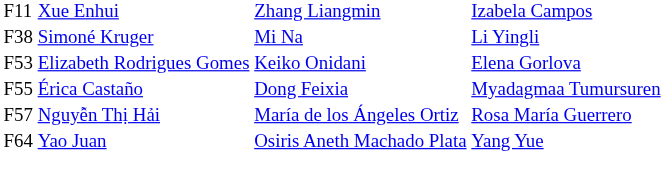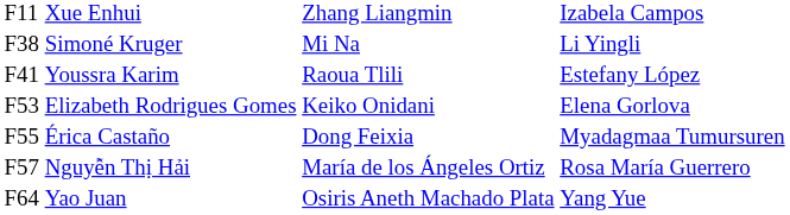 <table>
 <tr>
 <td>F11</td>
 <td><a href='#'>Xue Enhui</a><br></td>
 <td><a href='#'>Zhang Liangmin</a><br></td>
 <td><a href='#'>Izabela Campos</a><br></td>
 </tr>
 <tr>
 <td>F38</td>
 <td><a href='#'>Simoné Kruger</a><br></td>
 <td><a href='#'>Mi Na</a><br></td>
 <td><a href='#'>Li Yingli</a><br></td>
+</tr>
+<tr>
+<td>F41</td>
+<td><a href='#'>Youssra Karim</a><br></td>
+<td><a href='#'>Raoua Tlili</a><br></td>
+<td><a href='#'>Estefany López</a><br></td>
 </tr>
 <tr>
 <td>F53</td>
 <td><a href='#'>Elizabeth Rodrigues Gomes</a><br></td>
 <td><a href='#'>Keiko Onidani</a><br></td>
 <td><a href='#'>Elena Gorlova</a><br></td>
 </tr>
 <tr>
 <td>F55</td>
 <td><a href='#'>Érica Castaño</a><br></td>
 <td><a href='#'>Dong Feixia</a><br></td>
 <td><a href='#'>Myadagmaa Tumursuren</a><br></td>
 </tr>
 <tr>
 <td>F57</td>
 <td><a href='#'>Nguyễn Thị Hải</a><br></td>
 <td><a href='#'>María de los Ángeles Ortiz</a><br></td>
 <td><a href='#'>Rosa María Guerrero</a><br></td>
 </tr>
 <tr>
 <td>F64</td>
 <td><a href='#'>Yao Juan</a><br></td>
 <td><a href='#'>Osiris Aneth Machado Plata</a><br></td>
 <td><a href='#'>Yang Yue</a><br></td>
 </tr>
 </table>
